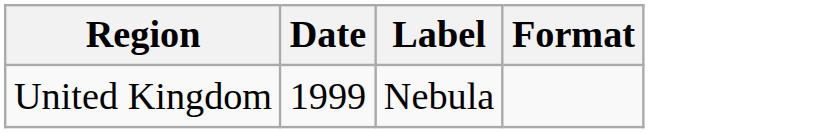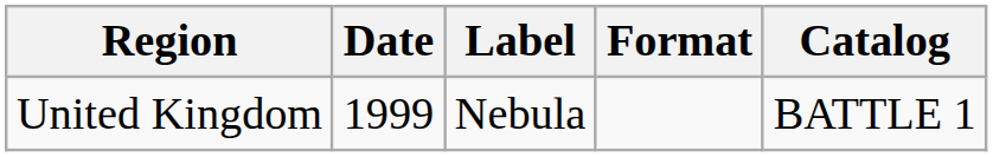 <table class="wikitable">
 <tr>
 <th>Region</th>
 <th>Date</th>
 <th>Label</th>
 <th>Format</th>
+<th>Catalog</th>
 </tr>
 <tr>
 <td>United Kingdom</td>
 <td>1999</td>
 <td>Nebula</td>
 <td></td>
+<td>BATTLE 1</td>
 </tr>
 </table>
